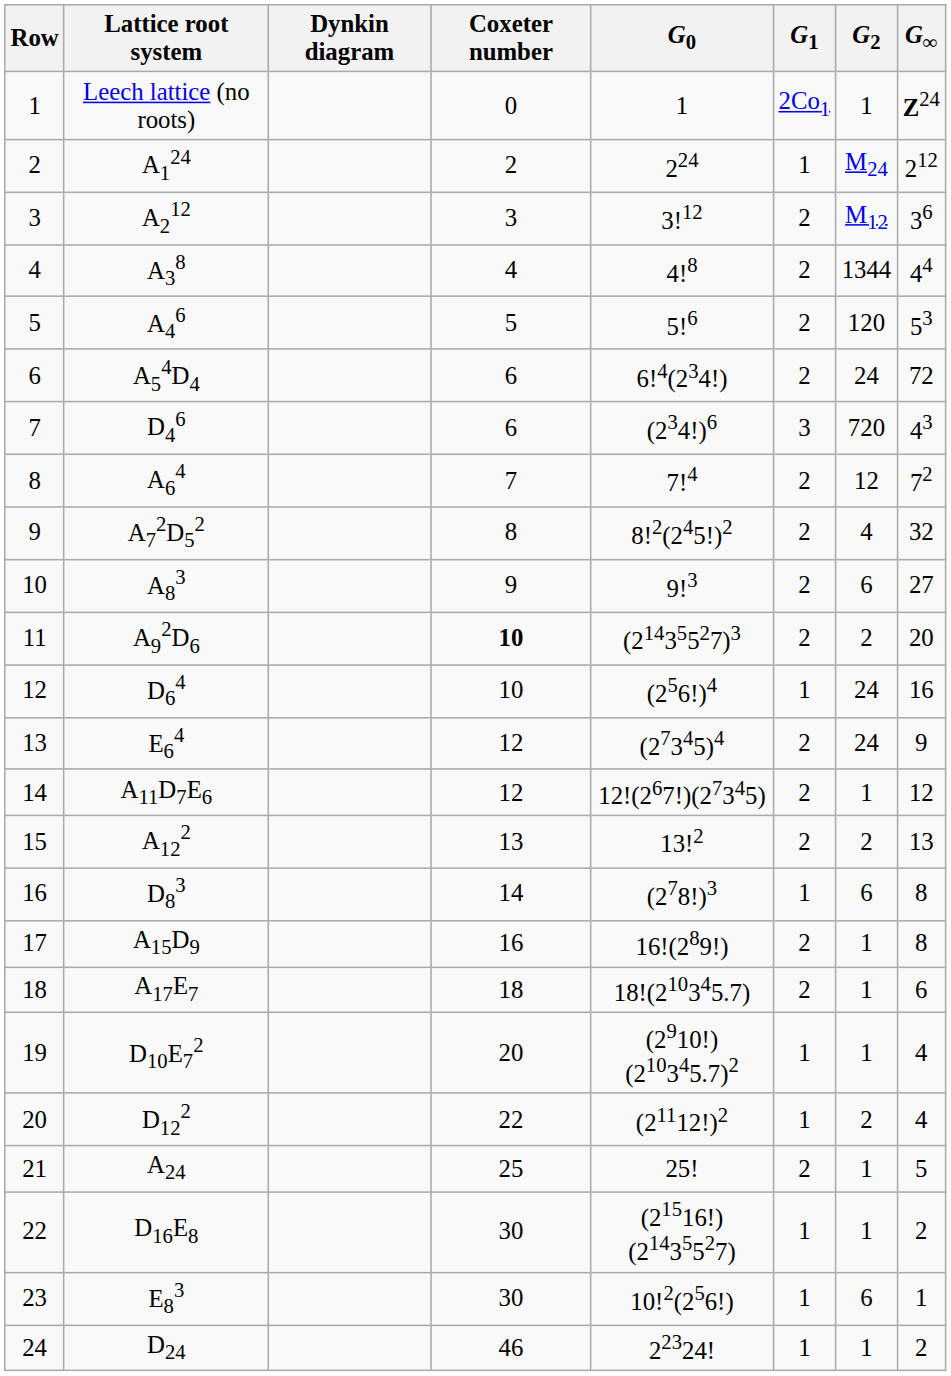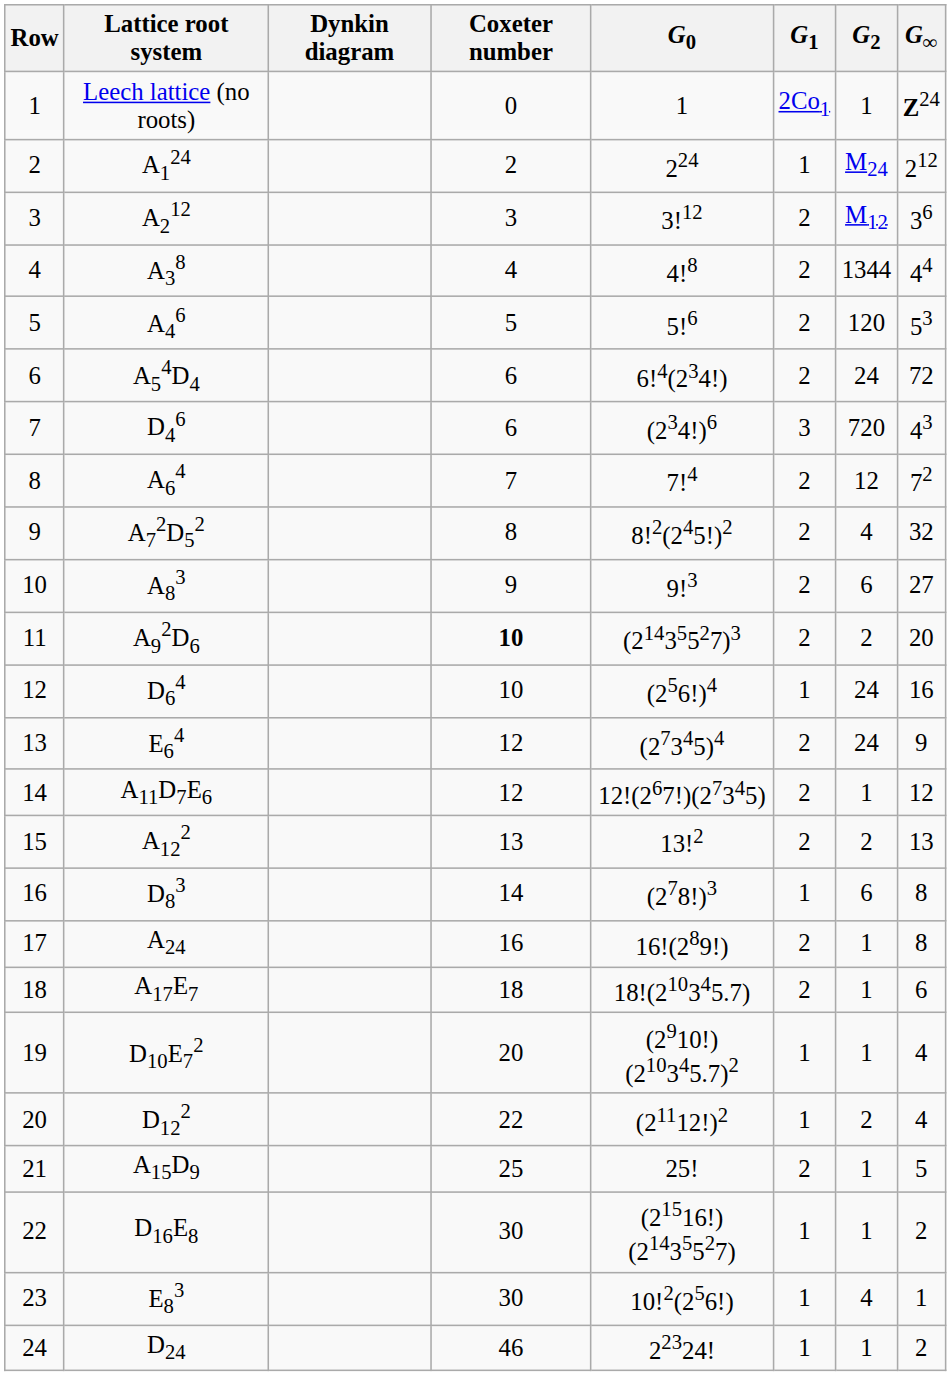 <table class="wikitable sortable" style="text-align: center;">
 <tr>
 <th>Row</th>
 <th>Lattice root system</th>
 <th>Dynkin diagram</th>
 <th>Coxeter number</th>
 <th><em>G</em><sub>0</sub></th>
 <th><em>G</em><sub>1</sub></th>
 <th><em>G</em><sub>2</sub></th>
 <th><em>G</em><sub>∞</sub></th>
 </tr>
 <tr>
 <td>1</td>
 <td><a href='#'>Leech lattice</a> (no roots)</td>
 <td></td>
 <td>0</td>
 <td>1</td>
 <td data-sort-value="8315553613086720000"><a href='#'>2Co<sub>1</sub></a></td>
 <td>1</td>
 <td data-sort-value="99999"><strong>Z</strong><sup>24</sup></td>
 </tr>
 <tr>
 <td>2</td>
 <td data-sort-value="A01">A<sub>1</sub><sup>24</sup></td>
 <td></td>
 <td>2</td>
 <td data-sort-value="16777216">2<sup>24</sup></td>
 <td>1</td>
 <td data-sort-value="244823040"><a href='#'>M<sub>24</sub></a></td>
 <td data-sort-value="4096">2<sup>12</sup></td>
 </tr>
 <tr>
 <td>3</td>
 <td data-sort-value="A02">A<sub>2</sub><sup>12</sup></td>
 <td></td>
 <td>3</td>
 <td data-sort-value="2176782336">3!<sup>12</sup></td>
 <td>2</td>
 <td data-sort-value="95040"><a href='#'>M<sub>12</sub></a></td>
 <td data-sort-value="729">3<sup>6</sup></td>
 </tr>
 <tr>
 <td>4</td>
 <td data-sort-value="A03">A<sub>3</sub><sup>8</sup></td>
 <td></td>
 <td>4</td>
 <td data-sort-value="110075314176">4!<sup>8</sup></td>
 <td>2</td>
 <td>1344</td>
 <td data-sort-value="256">4<sup>4</sup></td>
 </tr>
 <tr>
 <td>5</td>
 <td data-sort-value="A04">A<sub>4</sub><sup>6</sup></td>
 <td></td>
 <td>5</td>
 <td data-sort-value="2985984000000">5!<sup>6</sup></td>
 <td>2</td>
 <td>120</td>
 <td data-sort-value="125">5<sup>3</sup></td>
 </tr>
 <tr>
 <td>6</td>
 <td data-sort-value="A05">A<sub>5</sub><sup>4</sup>D<sub>4</sub></td>
 <td></td>
 <td>6</td>
 <td data-sort-value="51597803520000">6!<sup>4</sup>(2<sup>3</sup>4!)</td>
 <td>2</td>
 <td>24</td>
 <td>72</td>
 </tr>
 <tr>
 <td>7</td>
 <td data-sort-value="D04">D<sub>4</sub><sup>6</sup></td>
 <td></td>
 <td>6</td>
 <td data-sort-value="50096498540544">(2<sup>3</sup>4!)<sup>6</sup></td>
 <td>3</td>
 <td>720</td>
 <td data-sort-value="64">4<sup>3</sup></td>
 </tr>
 <tr>
 <td>8</td>
 <td data-sort-value="A06">A<sub>6</sub><sup>4</sup></td>
 <td></td>
 <td>7</td>
 <td data-sort-value="645241282560000">7!<sup>4</sup></td>
 <td>2</td>
 <td>12</td>
 <td data-sort-value="49">7<sup>2</sup></td>
 </tr>
 <tr>
 <td>9</td>
 <td data-sort-value="A07">A<sub>7</sub><sup>2</sup>D<sub>5</sub><sup>2</sup></td>
 <td></td>
 <td>8</td>
 <td data-sort-value="5992989327360000">8!<sup>2</sup>(2<sup>4</sup>5!)<sup>2</sup></td>
 <td>2</td>
 <td>4</td>
 <td>32</td>
 </tr>
 <tr>
 <td>10</td>
 <td data-sort-value="A08">A<sub>8</sub><sup>3</sup></td>
 <td></td>
 <td>9</td>
 <td data-sort-value="47784725839872000">9!<sup>3</sup></td>
 <td>2</td>
 <td>6</td>
 <td>27</td>
 </tr>
 <tr>
 <td>11</td>
 <td data-sort-value="A09">A<sub>9</sub><sup>2</sup>D<sub>6</sub></td>
 <td></td>
 <td><strong>10</strong></td>
 <td data-sort-value="338214937605319950336000000">(2<sup>14</sup>3<sup>5</sup>5<sup>2</sup>7)<sup>3</sup></td>
 <td>2</td>
 <td>2</td>
 <td>20</td>
 </tr>
 <tr>
 <td>12</td>
 <td data-sort-value="D06">D<sub>6</sub><sup>4</sup></td>
 <td></td>
 <td>10</td>
 <td data-sort-value="281792804290560000">(2<sup>5</sup>6!)<sup>4</sup></td>
 <td>1</td>
 <td>24</td>
 <td>16</td>
 </tr>
 <tr>
 <td>13</td>
 <td data-sort-value="E06">E<sub>6</sub><sup>4</sup></td>
 <td></td>
 <td>12</td>
 <td data-sort-value="139314069504000">(2<sup>7</sup>3<sup>4</sup>5)<sup>4</sup></td>
 <td>2</td>
 <td>24</td>
 <td>9</td>
 </tr>
 <tr>
 <td>14</td>
 <td data-sort-value="A11">A<sub>11</sub>D<sub>7</sub>E<sub>6</sub></td>
 <td></td>
 <td>12</td>
 <td data-sort-value="8009630236016640000">12!(2<sup>6</sup>7!)(2<sup>7</sup>3<sup>4</sup>5)</td>
 <td>2</td>
 <td>1</td>
 <td>12</td>
 </tr>
 <tr>
 <td>15</td>
 <td data-sort-value="A12">A<sub>12</sub><sup>2</sup></td>
 <td></td>
 <td>13</td>
 <td data-sort-value="38775788043632640000">13!<sup>2</sup></td>
 <td>2</td>
 <td>2</td>
 <td>13</td>
 </tr>
 <tr>
 <td>16</td>
 <td data-sort-value="D08">D<sub>8</sub><sup>3</sup></td>
 <td></td>
 <td>14</td>
 <td data-sort-value="137464791995252740000">(2<sup>7</sup>8!)<sup>3</sup></td>
 <td>1</td>
 <td>6</td>
 <td>8</td>
 </tr>
 <tr>
 <td>17</td>
-<td data-sort-value="A15">A<sub>15</sub>D<sub>9</sub></td>
+<td data-sort-value="A24">A<sub>24</sub></td>
 <td></td>
 <td>16</td>
 <td data-sort-value="1943670270606704600000">16!(2<sup>8</sup>9!)</td>
 <td>2</td>
 <td>1</td>
 <td>8</td>
 </tr>
 <tr>
 <td>18</td>
 <td data-sort-value="A17">A<sub>17</sub>E<sub>7</sub></td>
 <td></td>
 <td>18</td>
 <td data-sort-value="18586346962676613120000">18!(2<sup>10</sup>3<sup>4</sup>5.7)</td>
 <td>2</td>
 <td>1</td>
 <td>6</td>
 </tr>
 <tr>
 <td>19</td>
 <td data-sort-value="D10">D<sub>10</sub>E<sub>7</sub><sup>2</sup></td>
 <td></td>
 <td>20</td>
 <td data-sort-value="15658098963209256960000">(2<sup>9</sup>10!)(2<sup>10</sup>3<sup>4</sup>5.7)<sup>2</sup></td>
 <td>1</td>
 <td>1</td>
 <td>4</td>
 </tr>
 <tr>
 <td>20</td>
 <td data-sort-value="D12">D<sub>12</sub><sup>2</sup></td>
 <td></td>
 <td>22</td>
 <td data-sort-value="962351733103908618240000">(2<sup>11</sup>12!)<sup>2</sup></td>
 <td>1</td>
 <td>2</td>
 <td>4</td>
 </tr>
 <tr>
 <td>21</td>
-<td data-sort-value="A24">A<sub>24</sub></td>
+<td data-sort-value="A15">A<sub>15</sub>D<sub>9</sub></td>
 <td></td>
 <td>25</td>
 <td data-sort-value="15511210043330985984000000">25!</td>
 <td>2</td>
 <td>1</td>
 <td>5</td>
 </tr>
 <tr>
 <td>22</td>
 <td data-sort-value="D16">D<sub>16</sub>E<sub>8</sub></td>
 <td></td>
 <td>30</td>
 <td data-sort-value="477676405704303732326400000">(2<sup>15</sup>16!)(2<sup>14</sup>3<sup>5</sup>5<sup>2</sup>7)</td>
 <td>1</td>
 <td>1</td>
 <td>2</td>
 </tr>
 <tr>
 <td>23</td>
 <td data-sort-value="E08">E<sub>8</sub><sup>3</sup></td>
 <td></td>
 <td>30</td>
 <td data-sort-value="303395084697600000">10!<sup>2</sup>(2<sup>5</sup>6!)</td>
 <td>1</td>
-<td>6</td>
+<td>4</td>
 <td>1</td>
 </tr>
 <tr>
 <td>24</td>
 <td data-sort-value="D24">D<sub>24</sub></td>
 <td></td>
 <td>46</td>
 <td data-sort-value="5204698426366666226930810880000">2<sup>23</sup>24!</td>
 <td>1</td>
 <td>1</td>
 <td>2</td>
 </tr>
 </table>
